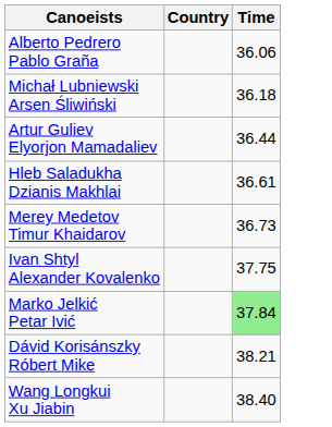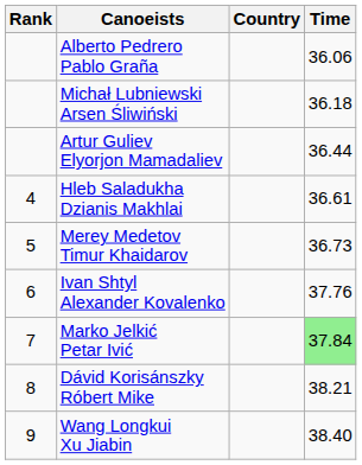 <table class="wikitable" style="text-align:center">
 <tr>
+<th>Rank</th>
 <th>Canoeists</th>
 <th>Country</th>
 <th>Time</th>
 </tr>
 <tr>
+<td></td>
 <td align="left"><a href='#'>Alberto Pedrero</a><br><a href='#'>Pablo Graña</a></td>
 <td align="left"></td>
 <td>36.06</td>
 </tr>
 <tr>
+<td></td>
 <td align="left"><a href='#'>Michał Lubniewski</a><br><a href='#'>Arsen Śliwiński</a></td>
 <td align="left"></td>
 <td>36.18</td>
 </tr>
 <tr>
+<td></td>
 <td align="left"><a href='#'>Artur Guliev</a><br><a href='#'>Elyorjon Mamadaliev</a></td>
 <td align="left"></td>
 <td>36.44</td>
 </tr>
 <tr>
+<td>4</td>
 <td align="left"><a href='#'>Hleb Saladukha</a><br><a href='#'>Dzianis Makhlai</a></td>
 <td align="left"></td>
 <td>36.61</td>
 </tr>
 <tr>
+<td>5</td>
 <td align="left"><a href='#'>Merey Medetov</a><br><a href='#'>Timur Khaidarov</a></td>
 <td align="left"></td>
 <td>36.73</td>
 </tr>
 <tr>
+<td>6</td>
 <td align="left"><a href='#'>Ivan Shtyl</a><br><a href='#'>Alexander Kovalenko</a></td>
 <td align="left"></td>
-<td>37.75</td>
+<td>37.76</td>
 </tr>
 <tr>
+<td>7</td>
 <td align="left"><a href='#'>Marko Jelkić</a><br><a href='#'>Petar Ivić</a></td>
 <td align="left"></td>
 <td style="background: lightgreen;">37.84</td>
 </tr>
 <tr>
+<td>8</td>
 <td align="left"><a href='#'>Dávid Korisánszky</a><br><a href='#'>Róbert Mike</a></td>
 <td align="left"></td>
 <td>38.21</td>
 </tr>
 <tr>
+<td>9</td>
 <td align="left"><a href='#'>Wang Longkui</a><br><a href='#'>Xu Jiabin</a></td>
 <td align="left"></td>
 <td>38.40</td>
 </tr>
 </table>
